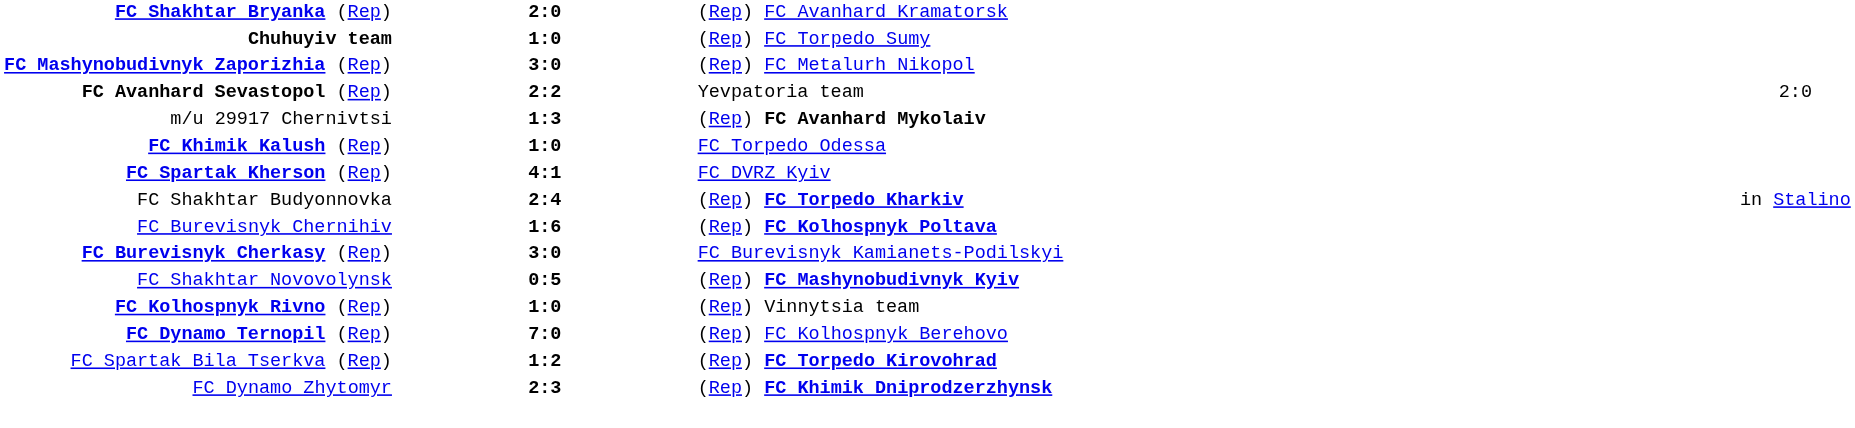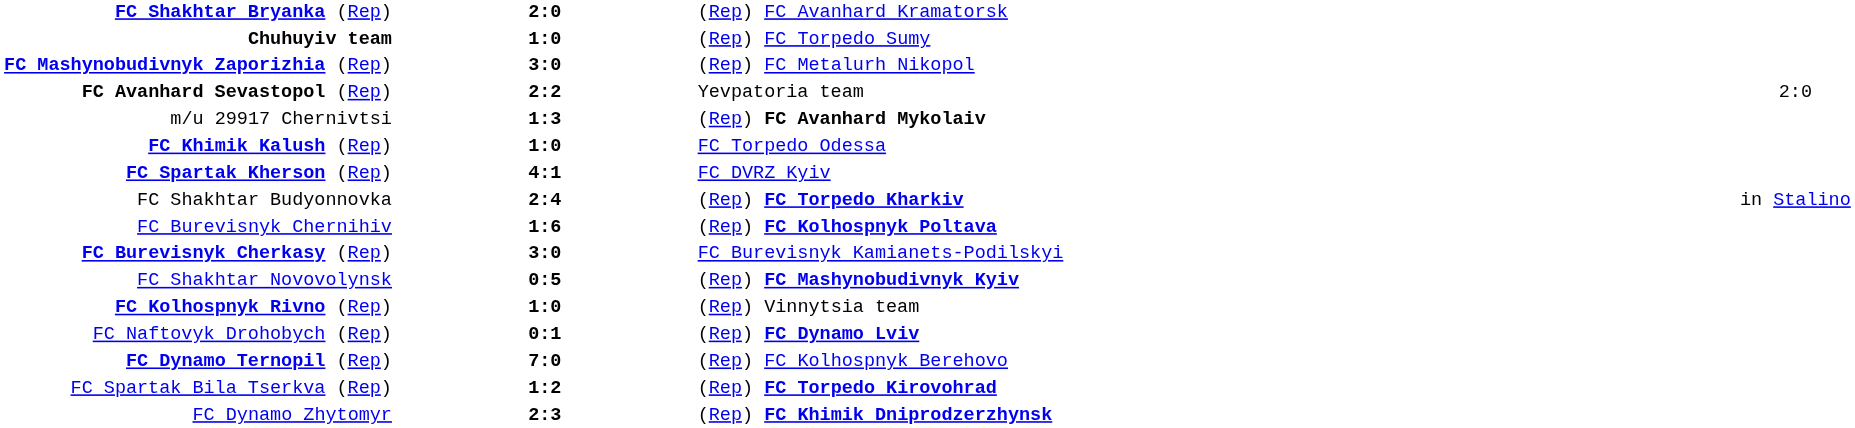 <table width=100% cellspacing=1>
 <tr>
 <th width=20%></th>
 <th width=12%></th>
 <th width=20%></th>
 <th></th>
 </tr>
 <tr style=font-size:90%>
 <td align=right><strong><a href='#'>FC Shakhtar Bryanka</a></strong> (<a href='#'>Rep</a>)</td>
 <td align=center><strong>2:0</strong></td>
 <td>(<a href='#'>Rep</a>) <a href='#'>FC Avanhard Kramatorsk</a></td>
 <td align=center></td>
 </tr>
 <tr style=font-size:90%>
 <td align=right><strong>Chuhuyiv team</strong></td>
 <td align=center><strong>1:0</strong></td>
 <td>(<a href='#'>Rep</a>) <a href='#'>FC Torpedo Sumy</a></td>
 <td></td>
 </tr>
 <tr style=font-size:90%>
 <td align=right><strong><a href='#'>FC Mashynobudivnyk Zaporizhia</a></strong> (<a href='#'>Rep</a>)</td>
 <td align=center><strong>3:0</strong></td>
 <td>(<a href='#'>Rep</a>) <a href='#'>FC Metalurh Nikopol</a></td>
 <td></td>
 </tr>
 <tr style=font-size:90%>
 <td align=right><strong>FC Avanhard Sevastopol</strong> (<a href='#'>Rep</a>)</td>
 <td align=center><strong>2:2</strong></td>
 <td>Yevpatoria team</td>
 <td align=center>2:0 </td>
 </tr>
 <tr style=font-size:90%>
 <td align=right>m/u 29917 Chernivtsi</td>
 <td align=center><strong>1:3</strong></td>
 <td>(<a href='#'>Rep</a>) <strong>FC Avanhard Mykolaiv</strong></td>
 <td></td>
 </tr>
 <tr style=font-size:90%>
 <td align=right><strong><a href='#'>FC Khimik Kalush</a></strong> (<a href='#'>Rep</a>)</td>
 <td align=center><strong>1:0</strong></td>
 <td><a href='#'>FC Torpedo Odessa</a></td>
 <td></td>
 </tr>
 <tr style=font-size:90%>
 <td align=right><strong><a href='#'>FC Spartak Kherson</a></strong> (<a href='#'>Rep</a>)</td>
 <td align=center><strong>4:1</strong></td>
 <td><a href='#'>FC DVRZ Kyiv</a></td>
 <td></td>
 </tr>
 <tr style=font-size:90%>
 <td align=right>FC Shakhtar Budyonnovka</td>
 <td align=center><strong>2:4</strong></td>
 <td>(<a href='#'>Rep</a>) <strong><a href='#'>FC Torpedo Kharkiv</a></strong></td>
 <td align=center>in <a href='#'>Stalino</a></td>
 </tr>
 <tr style=font-size:90%>
 <td align=right><a href='#'>FC Burevisnyk Chernihiv</a></td>
 <td align=center><strong>1:6</strong></td>
 <td>(<a href='#'>Rep</a>) <strong><a href='#'>FC Kolhospnyk Poltava</a></strong></td>
 <td align=center></td>
 </tr>
 <tr style=font-size:90%>
 <td align=right><strong><a href='#'>FC Burevisnyk Cherkasy</a></strong> (<a href='#'>Rep</a>)</td>
 <td align=center><strong>3:0</strong></td>
 <td><a href='#'>FC Burevisnyk Kamianets-Podilskyi</a></td>
 <td align=center></td>
 </tr>
 <tr style=font-size:90%>
 <td align=right><a href='#'>FC Shakhtar Novovolynsk</a></td>
 <td align=center><strong>0:5</strong></td>
 <td>(<a href='#'>Rep</a>) <strong><a href='#'>FC Mashynobudivnyk Kyiv</a></strong></td>
 <td align=center></td>
 </tr>
 <tr style=font-size:90%>
 <td align=right><strong><a href='#'>FC Kolhospnyk Rivno</a></strong> (<a href='#'>Rep</a>)</td>
 <td align=center><strong>1:0</strong></td>
 <td>(<a href='#'>Rep</a>) Vinnytsia team</td>
 <td align=center></td>
 </tr>
 <tr style=font-size:90%>
+<td align=right><a href='#'>FC Naftovyk Drohobych</a> (<a href='#'>Rep</a>)</td>
+<td align=center><strong>0:1</strong></td>
+<td>(<a href='#'>Rep</a>) <strong><a href='#'>FC Dynamo Lviv</a></strong></td>
+<td align=center></td>
+</tr>
+<tr style=font-size:90%>
 <td align=right><strong><a href='#'>FC Dynamo Ternopil</a></strong> (<a href='#'>Rep</a>)</td>
 <td align=center><strong>7:0</strong></td>
 <td>(<a href='#'>Rep</a>) <a href='#'>FC Kolhospnyk Berehovo</a></td>
 <td align=center></td>
 </tr>
 <tr style=font-size:90%>
 <td align=right><a href='#'>FC Spartak Bila Tserkva</a> (<a href='#'>Rep</a>)</td>
 <td align=center><strong>1:2</strong></td>
 <td>(<a href='#'>Rep</a>) <strong><a href='#'>FC Torpedo Kirovohrad</a></strong></td>
 <td align=center></td>
 </tr>
 <tr style=font-size:90%>
 <td align=right><a href='#'>FC Dynamo Zhytomyr</a></td>
 <td align=center><strong>2:3</strong></td>
 <td>(<a href='#'>Rep</a>) <strong><a href='#'>FC Khimik Dniprodzerzhynsk</a></strong></td>
 <td align=center></td>
 </tr>
 </table>
